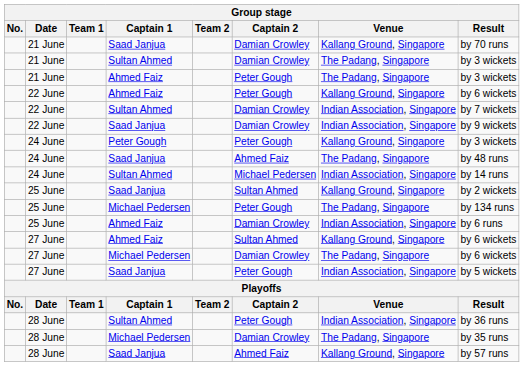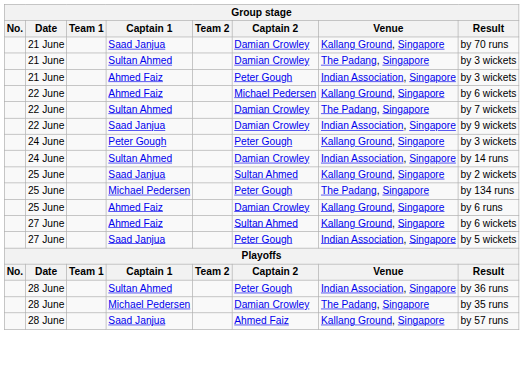 <table class="wikitable">
 <tr>
 <th colspan="8">Group stage</th>
 </tr>
 <tr>
 <th>No.</th>
 <th>Date</th>
 <th>Team 1</th>
 <th>Captain 1</th>
 <th>Team 2</th>
 <th>Captain 2</th>
 <th>Venue</th>
 <th>Result</th>
 </tr>
 <tr>
 <td></td>
 <td>21 June</td>
 <td></td>
 <td><a href='#'>Saad Janjua</a></td>
 <td></td>
 <td><a href='#'>Damian Crowley</a></td>
 <td><a href='#'>Kallang Ground</a>, <a href='#'>Singapore</a></td>
 <td> by 70 runs</td>
 </tr>
 <tr>
 <td></td>
 <td>21 June</td>
 <td></td>
 <td><a href='#'>Sultan Ahmed</a></td>
 <td></td>
 <td><a href='#'>Damian Crowley</a></td>
 <td><a href='#'>The Padang</a>, <a href='#'>Singapore</a></td>
 <td> by 3 wickets</td>
 </tr>
 <tr>
 <td></td>
 <td>21 June</td>
 <td></td>
 <td><a href='#'>Ahmed Faiz</a></td>
 <td></td>
 <td><a href='#'>Peter Gough</a></td>
-<td><a href='#'>The Padang</a>, <a href='#'>Singapore</a></td>
+<td><a href='#'>Indian Association</a>, <a href='#'>Singapore</a></td>
 <td> by 3 wickets</td>
 </tr>
 <tr>
 <td></td>
 <td>22 June</td>
 <td></td>
 <td><a href='#'>Ahmed Faiz</a></td>
 <td></td>
-<td><a href='#'>Peter Gough</a></td>
+<td><a href='#'>Michael Pedersen</a></td>
 <td><a href='#'>Kallang Ground</a>, <a href='#'>Singapore</a></td>
 <td> by 6 wickets</td>
 </tr>
 <tr>
 <td></td>
 <td>22 June</td>
 <td></td>
 <td><a href='#'>Sultan Ahmed</a></td>
 <td></td>
 <td><a href='#'>Damian Crowley</a></td>
-<td><a href='#'>Indian Association</a>, <a href='#'>Singapore</a></td>
+<td><a href='#'>The Padang</a>, <a href='#'>Singapore</a></td>
 <td> by 7 wickets</td>
 </tr>
 <tr>
 <td></td>
 <td>22 June</td>
 <td></td>
 <td><a href='#'>Saad Janjua</a></td>
 <td></td>
 <td><a href='#'>Damian Crowley</a></td>
 <td><a href='#'>Indian Association</a>, <a href='#'>Singapore</a></td>
 <td> by 9 wickets</td>
 </tr>
 <tr>
 <td></td>
 <td>24 June</td>
 <td></td>
 <td><a href='#'>Peter Gough</a></td>
 <td></td>
 <td><a href='#'>Peter Gough</a></td>
 <td><a href='#'>Kallang Ground</a>, <a href='#'>Singapore</a></td>
 <td> by 3 wickets</td>
 </tr>
 <tr>
 <td></td>
 <td>24 June</td>
 <td></td>
-<td><a href='#'>Saad Janjua</a></td>
-<td></td>
-<td><a href='#'>Ahmed Faiz</a></td>
-<td><a href='#'>The Padang</a>, <a href='#'>Singapore</a></td>
-<td> by 48 runs</td>
-</tr>
-<tr>
-<td></td>
-<td>24 June</td>
-<td></td>
 <td><a href='#'>Sultan Ahmed</a></td>
 <td></td>
-<td><a href='#'>Michael Pedersen</a></td>
+<td><a href='#'>Damian Crowley</a></td>
 <td><a href='#'>Indian Association</a>, <a href='#'>Singapore</a></td>
 <td> by 14 runs</td>
 </tr>
 <tr>
 <td></td>
 <td>25 June</td>
 <td></td>
 <td><a href='#'>Saad Janjua</a></td>
 <td></td>
 <td><a href='#'>Sultan Ahmed</a></td>
 <td><a href='#'>Kallang Ground</a>, <a href='#'>Singapore</a></td>
 <td> by 2 wickets</td>
 </tr>
 <tr>
 <td></td>
 <td>25 June</td>
 <td></td>
 <td><a href='#'>Michael Pedersen</a></td>
 <td></td>
 <td><a href='#'>Peter Gough</a></td>
 <td><a href='#'>The Padang</a>, <a href='#'>Singapore</a></td>
 <td> by 134 runs</td>
 </tr>
 <tr>
 <td></td>
 <td>25 June</td>
 <td></td>
 <td><a href='#'>Ahmed Faiz</a></td>
 <td></td>
 <td><a href='#'>Damian Crowley</a></td>
-<td><a href='#'>Indian Association</a>, <a href='#'>Singapore</a></td>
+<td><a href='#'>Kallang Ground</a>, <a href='#'>Singapore</a></td>
 <td> by 6 runs</td>
 </tr>
 <tr>
 <td></td>
 <td>27 June</td>
 <td></td>
 <td><a href='#'>Ahmed Faiz</a></td>
 <td></td>
 <td><a href='#'>Sultan Ahmed</a></td>
 <td><a href='#'>Kallang Ground</a>, <a href='#'>Singapore</a></td>
-<td> by 6 wickets</td>
-</tr>
-<tr>
-<td></td>
-<td>27 June</td>
-<td></td>
-<td><a href='#'>Michael Pedersen</a></td>
-<td></td>
-<td><a href='#'>Damian Crowley</a></td>
-<td><a href='#'>The Padang</a>, <a href='#'>Singapore</a></td>
 <td> by 6 wickets</td>
 </tr>
 <tr>
 <td></td>
 <td>27 June</td>
 <td></td>
 <td><a href='#'>Saad Janjua</a></td>
 <td></td>
 <td><a href='#'>Peter Gough</a></td>
 <td><a href='#'>Indian Association</a>, <a href='#'>Singapore</a></td>
 <td> by 5 wickets</td>
 </tr>
 <tr>
 <th colspan="8">Playoffs</th>
 </tr>
 <tr>
 <th>No.</th>
 <th>Date</th>
 <th>Team 1</th>
 <th>Captain 1</th>
 <th>Team 2</th>
 <th>Captain 2</th>
 <th>Venue</th>
 <th>Result</th>
 </tr>
 <tr>
 <td></td>
 <td>28 June</td>
 <td></td>
 <td><a href='#'>Sultan Ahmed</a></td>
 <td></td>
 <td><a href='#'>Peter Gough</a></td>
 <td><a href='#'>Indian Association</a>, <a href='#'>Singapore</a></td>
 <td> by 36 runs</td>
 </tr>
 <tr>
 <td></td>
 <td>28 June</td>
 <td></td>
 <td><a href='#'>Michael Pedersen</a></td>
 <td></td>
 <td><a href='#'>Damian Crowley</a></td>
 <td><a href='#'>The Padang</a>, <a href='#'>Singapore</a></td>
 <td> by 35 runs</td>
 </tr>
 <tr>
 <td></td>
 <td>28 June</td>
 <td></td>
 <td><a href='#'>Saad Janjua</a></td>
 <td></td>
 <td><a href='#'>Ahmed Faiz</a></td>
 <td><a href='#'>Kallang Ground</a>, <a href='#'>Singapore</a></td>
 <td> by 57 runs</td>
 </tr>
 </table>
